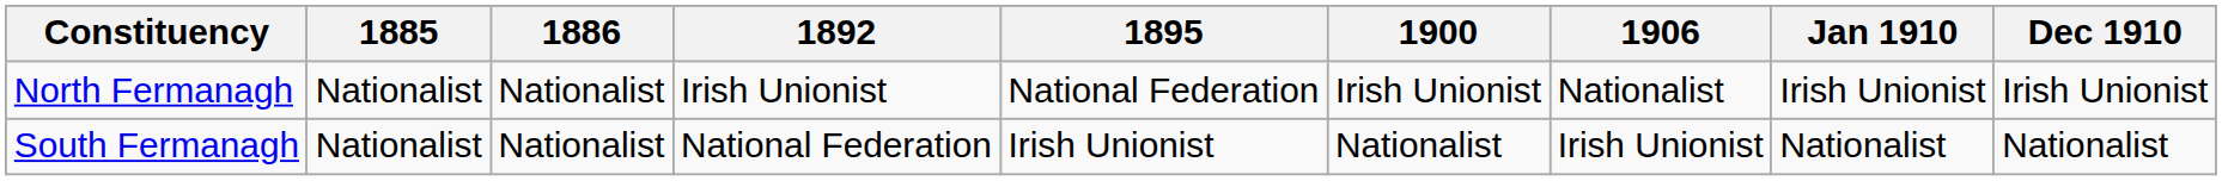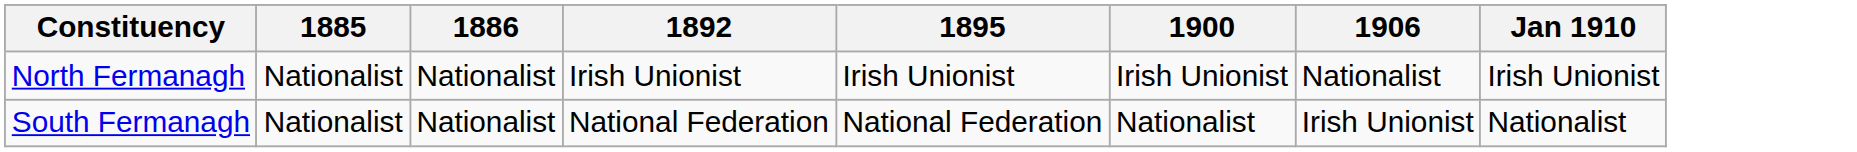 <table class="wikitable sortable">
 <tr>
 <th>Constituency</th>
 <th>1885</th>
 <th>1886</th>
 <th>1892</th>
 <th>1895</th>
 <th>1900</th>
 <th>1906</th>
 <th>Jan 1910</th>
-<th>Dec 1910</th>
 </tr>
 <tr>
 <td><a href='#'>North Fermanagh</a></td>
 <td bgcolor=>Nationalist</td>
 <td bgcolor=>Nationalist</td>
 <td bgcolor=>Irish Unionist</td>
-<td bgcolor=>National Federation</td>
+<td bgcolor=>Irish Unionist</td>
 <td bgcolor=>Irish Unionist</td>
 <td bgcolor=>Nationalist</td>
-<td bgcolor=>Irish Unionist</td>
 <td bgcolor=>Irish Unionist</td>
 </tr>
 <tr>
 <td><a href='#'>South Fermanagh</a></td>
 <td bgcolor=>Nationalist</td>
 <td bgcolor=>Nationalist</td>
 <td bgcolor=>National Federation</td>
-<td bgcolor=>Irish Unionist</td>
+<td bgcolor=>National Federation</td>
 <td bgcolor=>Nationalist</td>
 <td bgcolor=>Irish Unionist</td>
 <td bgcolor=>Nationalist</td>
-<td bgcolor=>Nationalist</td>
 </tr>
 </table>
